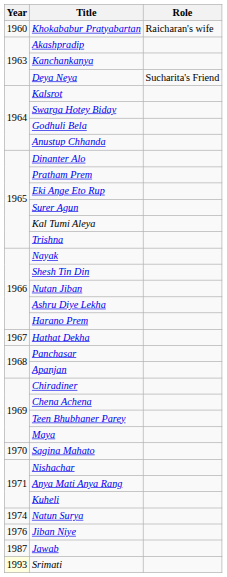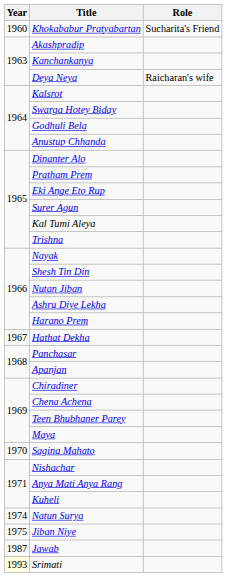 <table class="wikitable">
 <tr>
 <th>Year</th>
 <th>Title</th>
 <th>Role</th>
 </tr>
 <tr>
 <td>1960</td>
 <td><em><a href='#'>Khokababur Pratyabartan</a></em></td>
-<td>Raicharan's wife</td>
+<td>Sucharita's Friend</td>
 </tr>
 <tr>
 <td rowspan="3">1963</td>
 <td><em><a href='#'>Akashpradip</a></em></td>
 <td></td>
 </tr>
 <tr>
 <td><em><a href='#'>Kanchankanya</a></em></td>
 <td></td>
 </tr>
 <tr>
 <td><em><a href='#'>Deya Neya</a></em></td>
-<td>Sucharita's Friend</td>
+<td>Raicharan's wife</td>
 </tr>
 <tr>
 <td rowspan="4">1964</td>
 <td><em><a href='#'>Kalsrot</a></em></td>
 <td></td>
 </tr>
 <tr>
 <td><em><a href='#'>Swarga Hotey Biday</a></em></td>
 <td></td>
 </tr>
 <tr>
 <td><em><a href='#'>Godhuli Bela</a></em></td>
 <td></td>
 </tr>
 <tr>
 <td><em><a href='#'>Anustup Chhanda</a></em></td>
 <td></td>
 </tr>
 <tr>
 <td rowspan="6">1965</td>
 <td><em><a href='#'>Dinanter Alo</a></em></td>
 <td></td>
 </tr>
 <tr>
 <td><em><a href='#'>Pratham Prem</a></em></td>
 <td></td>
 </tr>
 <tr>
 <td><em><a href='#'>Eki Ange Eto Rup</a></em></td>
 <td></td>
 </tr>
 <tr>
 <td><em><a href='#'>Surer Agun</a></em></td>
 <td></td>
 </tr>
 <tr>
 <td><em>Kal Tumi Aleya</em></td>
 <td></td>
 </tr>
 <tr>
 <td><em><a href='#'>Trishna</a></em></td>
 <td></td>
 </tr>
 <tr>
 <td rowspan="5">1966</td>
 <td><em><a href='#'>Nayak</a></em></td>
 <td></td>
 </tr>
 <tr>
 <td><em><a href='#'>Shesh Tin Din</a></em></td>
 <td></td>
 </tr>
 <tr>
 <td><em><a href='#'>Nutan Jiban</a></em></td>
 <td></td>
 </tr>
 <tr>
 <td><em><a href='#'>Ashru Diye Lekha</a></em></td>
 <td></td>
 </tr>
 <tr>
 <td><em><a href='#'>Harano Prem</a></em></td>
 <td></td>
 </tr>
 <tr>
 <td>1967</td>
 <td><em><a href='#'>Hathat Dekha</a></em></td>
 <td></td>
 </tr>
 <tr>
 <td rowspan="2">1968</td>
 <td><em><a href='#'>Panchasar</a></em></td>
 <td></td>
 </tr>
 <tr>
 <td><em><a href='#'>Apanjan</a></em></td>
 <td></td>
 </tr>
 <tr>
 <td rowspan="4">1969</td>
 <td><em><a href='#'>Chiradiner</a></em></td>
 <td></td>
 </tr>
 <tr>
 <td><em><a href='#'>Chena Achena</a></em></td>
 <td></td>
 </tr>
 <tr>
 <td><em><a href='#'>Teen Bhubhaner Parey</a></em></td>
 <td></td>
 </tr>
 <tr>
 <td><em><a href='#'>Maya</a></em></td>
 <td></td>
 </tr>
 <tr>
 <td>1970</td>
 <td><em><a href='#'>Sagina Mahato</a></em></td>
 <td></td>
 </tr>
 <tr>
 <td rowspan="3">1971</td>
 <td><em><a href='#'>Nishachar</a></em></td>
 <td></td>
 </tr>
 <tr>
 <td><em><a href='#'>Anya Mati Anya Rang</a></em></td>
 <td></td>
 </tr>
 <tr>
 <td><em><a href='#'>Kuheli</a></em></td>
 <td></td>
 </tr>
 <tr>
 <td>1974</td>
 <td><em><a href='#'>Natun Surya</a></em></td>
 <td></td>
 </tr>
 <tr>
-<td>1976</td>
+<td>1975</td>
 <td><em><a href='#'>Jiban Niye</a></em></td>
 <td></td>
 </tr>
 <tr>
 <td>1987</td>
 <td><em><a href='#'>Jawab</a></em></td>
 <td></td>
 </tr>
 <tr>
 <td style="background: lightyellow;">1993</td>
 <td><em>Srimati</em></td>
 <td></td>
 </tr>
 </table>
